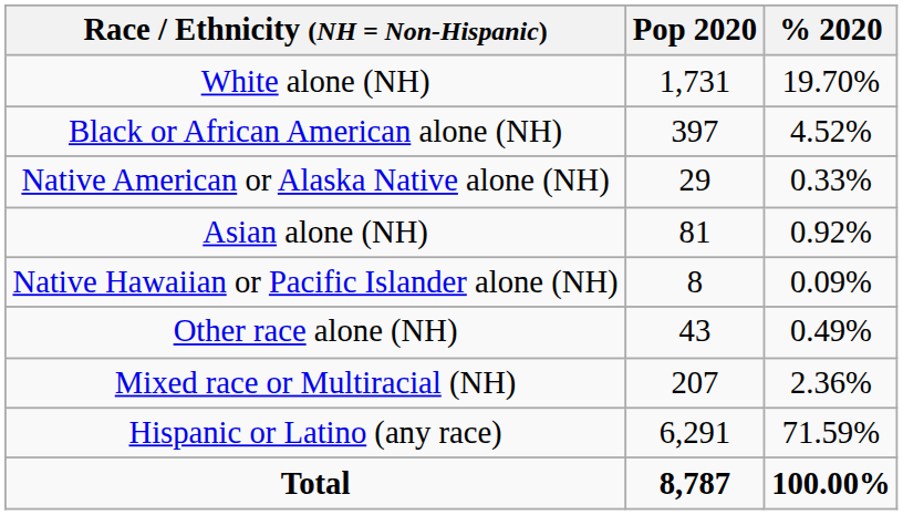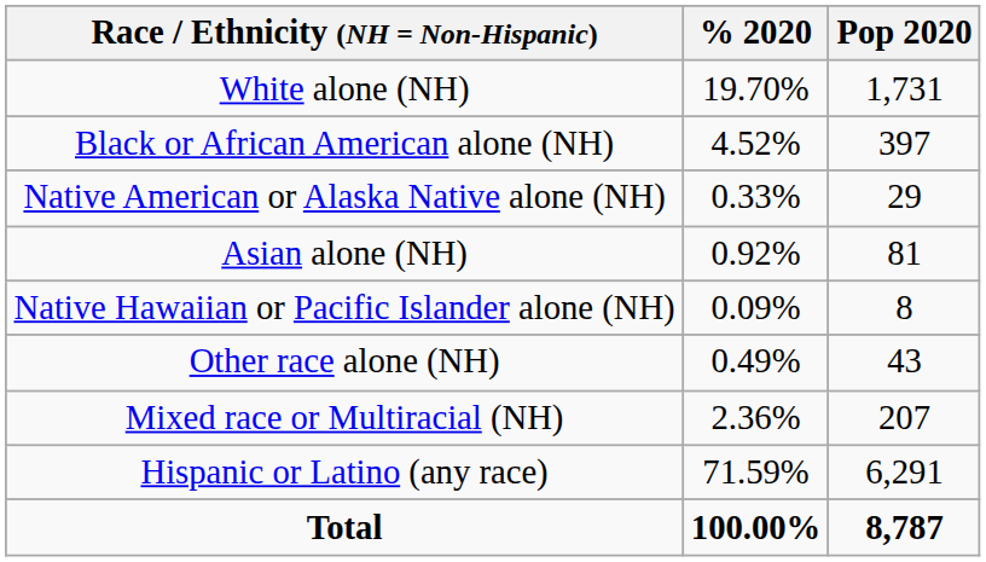 <table class="wikitable" style="text-align:center;">
 <tr>
 <th>Race / Ethnicity <small>(<em>NH = Non-Hispanic</em>)</small></th>
+<th>% 2020</th>
 <th>Pop 2020</th>
-<th>% 2020</th>
 </tr>
 <tr>
 <td><a href='#'>White</a> alone (NH)</td>
+<td>19.70%</td>
 <td>1,731</td>
-<td>19.70%</td>
 </tr>
 <tr>
 <td><a href='#'>Black or African American</a> alone (NH)</td>
+<td>4.52%</td>
 <td>397</td>
-<td>4.52%</td>
 </tr>
 <tr>
 <td><a href='#'>Native American</a> or <a href='#'>Alaska Native</a> alone (NH)</td>
+<td>0.33%</td>
 <td>29</td>
-<td>0.33%</td>
 </tr>
 <tr>
 <td><a href='#'>Asian</a> alone (NH)</td>
+<td>0.92%</td>
 <td>81</td>
-<td>0.92%</td>
 </tr>
 <tr>
 <td><a href='#'>Native Hawaiian</a> or <a href='#'>Pacific Islander</a> alone (NH)</td>
+<td>0.09%</td>
 <td>8</td>
-<td>0.09%</td>
 </tr>
 <tr>
 <td><a href='#'>Other race</a> alone (NH)</td>
+<td>0.49%</td>
 <td>43</td>
-<td>0.49%</td>
 </tr>
 <tr>
 <td><a href='#'>Mixed race or Multiracial</a> (NH)</td>
+<td>2.36%</td>
 <td>207</td>
-<td>2.36%</td>
 </tr>
 <tr>
 <td><a href='#'>Hispanic or Latino</a> (any race)</td>
+<td>71.59%</td>
 <td>6,291</td>
-<td>71.59%</td>
 </tr>
 <tr>
 <td><strong>Total</strong></td>
+<td><strong>100.00%</strong></td>
 <td><strong>8,787</strong></td>
-<td><strong>100.00%</strong></td>
 </tr>
 </table>
